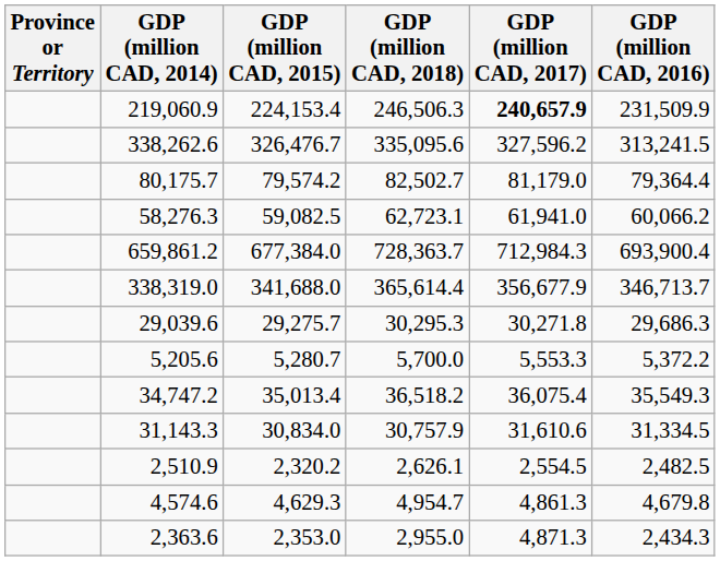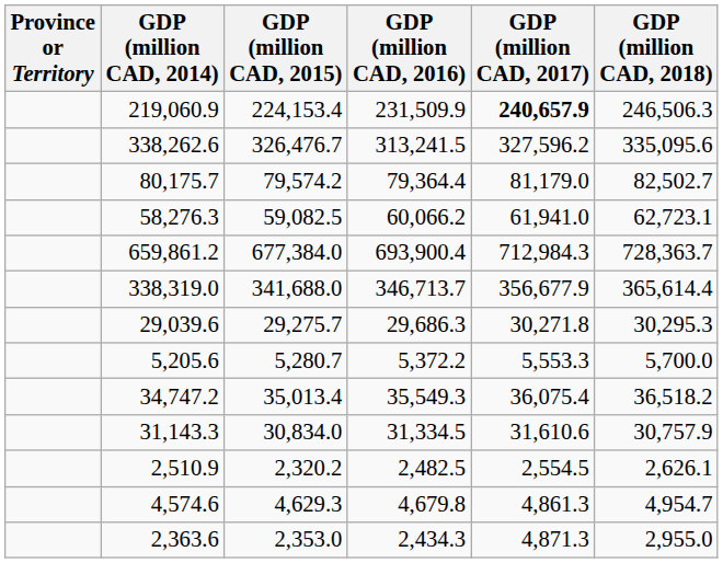 <table class="wikitable sortable">
 <tr style="background: #efefef;">
 <th scope="col">Province<br>or<br><em>Territory</em></th>
 <th scope="col">GDP<br>(million<br>CAD, 2014)</th>
 <th scope="col">GDP<br>(million<br>CAD, 2015)</th>
+<th scope="col">GDP<br>(million<br>CAD, 2016)</th>
+<th scope="col">GDP<br>(million<br>CAD, 2017)</th>
 <th scope="col">GDP<br>(million<br>CAD, 2018)</th>
-<th scope="col">GDP<br>(million<br>CAD, 2017)</th>
-<th scope="col">GDP<br>(million<br>CAD, 2016)</th>
 </tr>
 <tr |- align=right>
 <td align=left></td>
 <td>219,060.9</td>
 <td>224,153.4</td>
+<td>231,509.9</td>
+<td><strong>240,657.9</strong></td>
 <td>246,506.3</td>
-<td><strong>240,657.9</strong></td>
-<td>231,509.9</td>
 </tr>
 <tr align=right>
 <td align=left></td>
 <td>338,262.6</td>
 <td>326,476.7</td>
+<td>313,241.5</td>
+<td>327,596.2</td>
 <td>335,095.6</td>
-<td>327,596.2</td>
-<td>313,241.5</td>
 </tr>
 <tr align=right>
 <td align=left></td>
 <td>80,175.7</td>
 <td>79,574.2</td>
+<td>79,364.4</td>
+<td>81,179.0</td>
 <td>82,502.7</td>
-<td>81,179.0</td>
-<td>79,364.4</td>
 </tr>
 <tr align=right>
 <td align=left></td>
 <td>58,276.3</td>
 <td>59,082.5</td>
+<td>60,066.2</td>
+<td>61,941.0</td>
 <td>62,723.1</td>
-<td>61,941.0</td>
-<td>60,066.2</td>
 </tr>
 <tr align=right>
 <td align=left></td>
 <td>659,861.2</td>
 <td>677,384.0</td>
+<td>693,900.4</td>
+<td>712,984.3</td>
 <td>728,363.7</td>
-<td>712,984.3</td>
-<td>693,900.4</td>
 </tr>
 <tr align=right>
 <td align=left></td>
 <td>338,319.0</td>
 <td>341,688.0</td>
+<td>346,713.7</td>
+<td>356,677.9</td>
 <td>365,614.4</td>
-<td>356,677.9</td>
-<td>346,713.7</td>
 </tr>
 <tr align=right>
 <td align=left></td>
 <td>29,039.6</td>
 <td>29,275.7</td>
+<td>29,686.3</td>
+<td>30,271.8</td>
 <td>30,295.3</td>
-<td>30,271.8</td>
-<td>29,686.3</td>
 </tr>
 <tr align=right>
 <td align=left></td>
 <td>5,205.6</td>
 <td>5,280.7</td>
+<td>5,372.2</td>
+<td>5,553.3</td>
 <td>5,700.0</td>
-<td>5,553.3</td>
-<td>5,372.2</td>
 </tr>
 <tr align=right>
 <td align=left></td>
 <td>34,747.2</td>
 <td>35,013.4</td>
+<td>35,549.3</td>
+<td>36,075.4</td>
 <td>36,518.2</td>
-<td>36,075.4</td>
-<td>35,549.3</td>
 </tr>
 <tr align=right>
 <td align=left></td>
 <td>31,143.3</td>
 <td>30,834.0</td>
+<td>31,334.5</td>
+<td>31,610.6</td>
 <td>30,757.9</td>
-<td>31,610.6</td>
-<td>31,334.5</td>
 </tr>
 <tr align=right>
 <td align=left></td>
 <td>2,510.9</td>
 <td>2,320.2</td>
+<td>2,482.5</td>
+<td>2,554.5</td>
 <td>2,626.1</td>
-<td>2,554.5</td>
-<td>2,482.5</td>
 </tr>
 <tr align=right>
 <td align=left></td>
 <td>4,574.6</td>
 <td>4,629.3</td>
+<td>4,679.8</td>
+<td>4,861.3</td>
 <td>4,954.7</td>
-<td>4,861.3</td>
-<td>4,679.8</td>
 </tr>
 <tr align=right>
 <td align=left></td>
 <td>2,363.6</td>
 <td>2,353.0</td>
+<td>2,434.3</td>
+<td>4,871.3</td>
 <td>2,955.0</td>
-<td>4,871.3</td>
-<td>2,434.3</td>
 </tr>
 </table>
